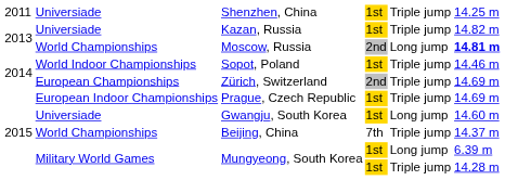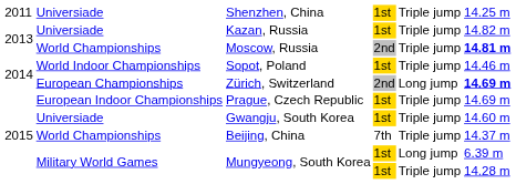 <table>
 <tr>
 <td>2011</td>
 <td><a href='#'>Universiade</a></td>
 <td><a href='#'>Shenzhen</a>, China</td>
 <td bgcolor=gold>1st</td>
 <td>Triple jump</td>
 <td><a href='#'>14.25 m</a></td>
 </tr>
 <tr>
 <td rowspan=2>2013</td>
 <td><a href='#'>Universiade</a></td>
 <td><a href='#'>Kazan</a>, Russia</td>
 <td bgcolor=gold>1st</td>
 <td>Triple jump</td>
 <td><a href='#'>14.82 m</a></td>
 </tr>
 <tr>
 <td><a href='#'>World Championships</a></td>
 <td><a href='#'>Moscow</a>, Russia</td>
 <td bgcolor="silver">2nd</td>
-<td>Long jump</td>
+<td>Triple jump</td>
 <td><strong><a href='#'>14.81 m</a></strong></td>
 </tr>
 <tr>
 <td rowspan=2>2014</td>
 <td><a href='#'>World Indoor Championships</a></td>
 <td><a href='#'>Sopot</a>, Poland</td>
 <td bgcolor=gold>1st</td>
 <td>Triple jump</td>
 <td><a href='#'>14.46 m</a></td>
 </tr>
 <tr>
 <td><a href='#'>European Championships</a></td>
 <td><a href='#'>Zürich</a>, Switzerland</td>
 <td bgcolor=silver>2nd</td>
-<td>Triple jump</td>
-<td><a href='#'>14.69 m</a></td>
+<td>Long jump</td>
+<td><strong><a href='#'>14.69 m</a></strong></td>
 </tr>
 <tr>
 <td rowspan=5>2015</td>
 <td><a href='#'>European Indoor Championships</a></td>
 <td><a href='#'>Prague</a>, Czech Republic</td>
 <td bgcolor="gold">1st</td>
 <td>Triple jump</td>
 <td><a href='#'>14.69 m</a></td>
 </tr>
 <tr>
 <td><a href='#'>Universiade</a></td>
 <td><a href='#'>Gwangju</a>, South Korea</td>
 <td bgcolor=gold>1st</td>
-<td>Long jump</td>
+<td>Triple jump</td>
 <td><a href='#'>14.60 m</a></td>
 </tr>
 <tr>
 <td><a href='#'>World Championships</a></td>
 <td><a href='#'>Beijing</a>, China</td>
 <td>7th</td>
 <td>Triple jump</td>
 <td><a href='#'>14.37 m</a></td>
 </tr>
 <tr>
 <td rowspan=2><a href='#'>Military World Games</a></td>
 <td rowspan=2><a href='#'>Mungyeong</a>, South Korea</td>
 <td bgcolor=gold>1st</td>
 <td>Long jump</td>
 <td><a href='#'>6.39 m</a></td>
 </tr>
 <tr>
 <td bgcolor=gold>1st</td>
 <td>Triple jump</td>
 <td><a href='#'>14.28 m</a></td>
 </tr>
 </table>
